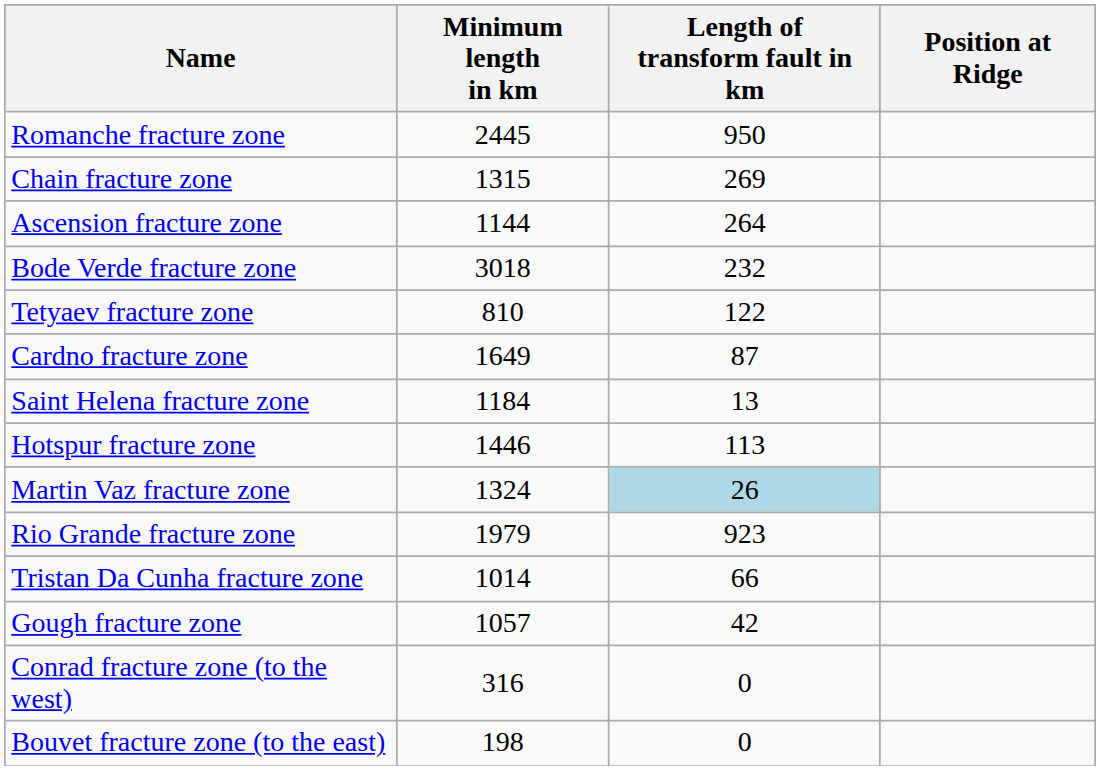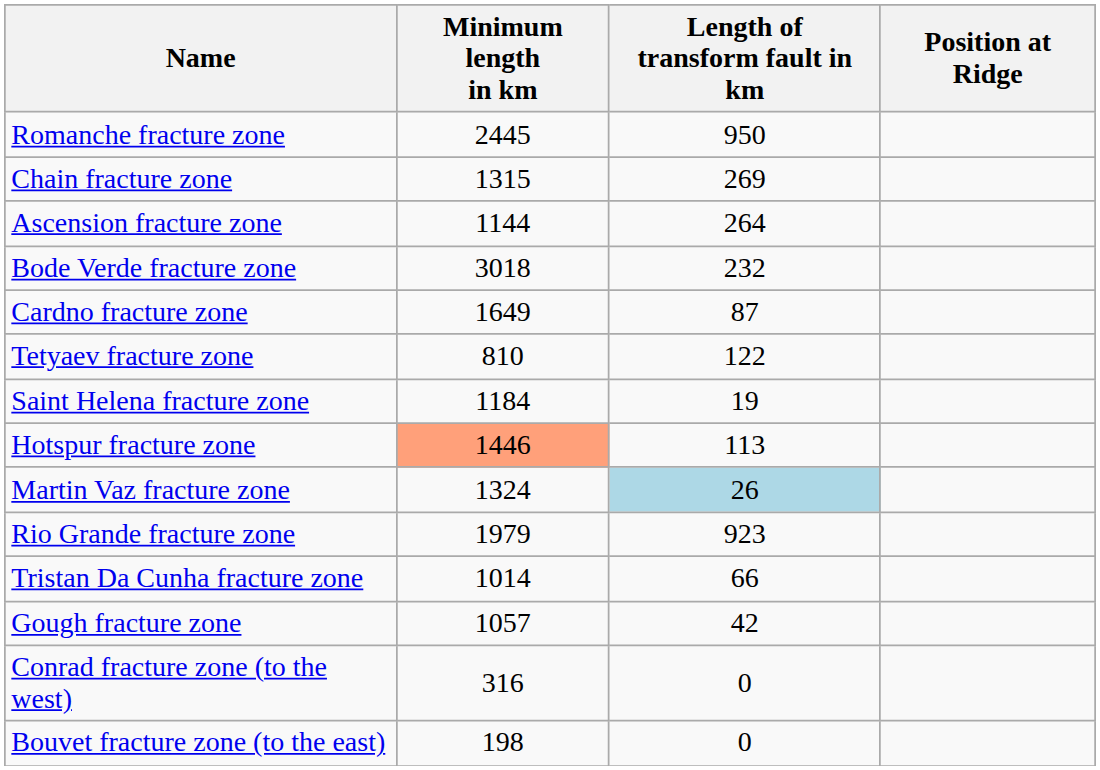 <table class="wikitable sortable" style="margin-right:0">
 <tr>
 <th>Name</th>
 <th>Minimum length<br>in km</th>
 <th>Length of<br>transform fault in km</th>
 <th>Position at Ridge</th>
 </tr>
 <tr>
 <td><a href='#'>Romanche fracture zone</a></td>
 <td align=center>2445</td>
 <td align=center>950</td>
 <td></td>
 </tr>
 <tr>
 <td><a href='#'>Chain fracture zone</a></td>
 <td align=center>1315</td>
 <td align=center>269</td>
 <td></td>
 </tr>
 <tr>
 <td><a href='#'>Ascension fracture zone</a></td>
 <td align=center>1144</td>
 <td align=center>264</td>
 <td></td>
 </tr>
 <tr>
 <td><a href='#'>Bode Verde fracture zone</a></td>
 <td align=center>3018</td>
 <td align=center>232</td>
 <td></td>
 </tr>
 <tr>
+<td><a href='#'>Cardno fracture zone</a></td>
+<td align=center>1649</td>
+<td align=center>87</td>
+<td></td>
+</tr>
+<tr>
 <td><a href='#'>Tetyaev fracture zone</a></td>
 <td align=center>810</td>
 <td align=center>122</td>
 <td></td>
 </tr>
 <tr>
-<td><a href='#'>Cardno fracture zone</a></td>
-<td align=center>1649</td>
-<td align=center>87</td>
-<td></td>
-</tr>
-<tr>
 <td><a href='#'>Saint Helena fracture zone</a></td>
 <td align=center>1184</td>
-<td align=center>13</td>
+<td align=center>19</td>
 <td></td>
 </tr>
 <tr>
 <td><a href='#'>Hotspur fracture zone</a></td>
-<td align=center>1446</td>
+<td align=center style="background: lightsalmon;">1446</td>
 <td align=center>113</td>
 <td></td>
 </tr>
 <tr>
 <td><a href='#'>Martin Vaz fracture zone</a></td>
 <td align=center>1324</td>
 <td align=center style="background: lightblue;">26</td>
 <td></td>
 </tr>
 <tr>
 <td><a href='#'>Rio Grande fracture zone</a></td>
 <td align=center>1979</td>
 <td align=center>923</td>
 <td></td>
 </tr>
 <tr>
 <td><a href='#'>Tristan Da Cunha fracture zone</a></td>
 <td align=center>1014</td>
 <td align=center>66</td>
 <td></td>
 </tr>
 <tr>
 <td><a href='#'>Gough fracture zone</a></td>
 <td align=center>1057</td>
 <td align=center>42</td>
 <td></td>
 </tr>
 <tr>
 <td><a href='#'>Conrad fracture zone (to the west)</a></td>
 <td align=center>316</td>
 <td align=center>0</td>
 <td></td>
 </tr>
 <tr>
 <td><a href='#'>Bouvet fracture zone (to the east)</a></td>
 <td align=center>198</td>
 <td align=center>0</td>
 <td></td>
 </tr>
 </table>
